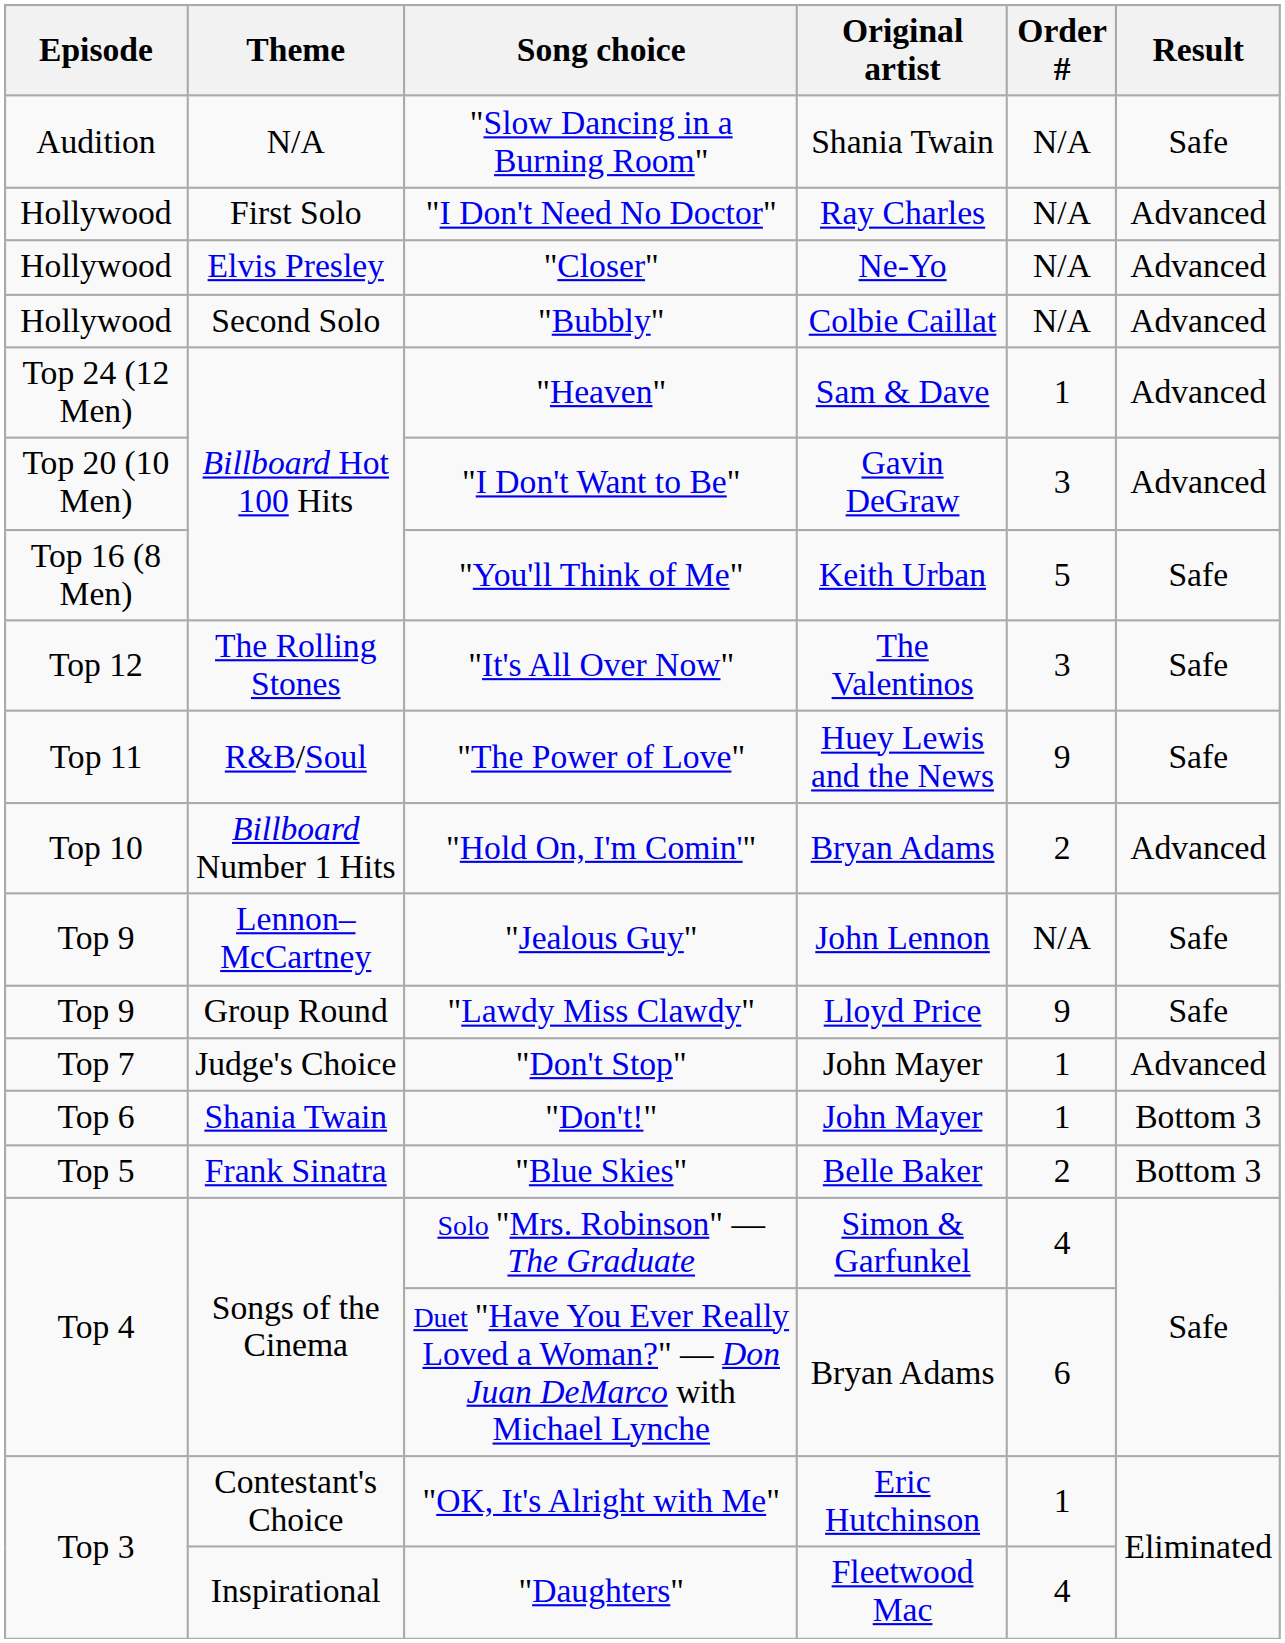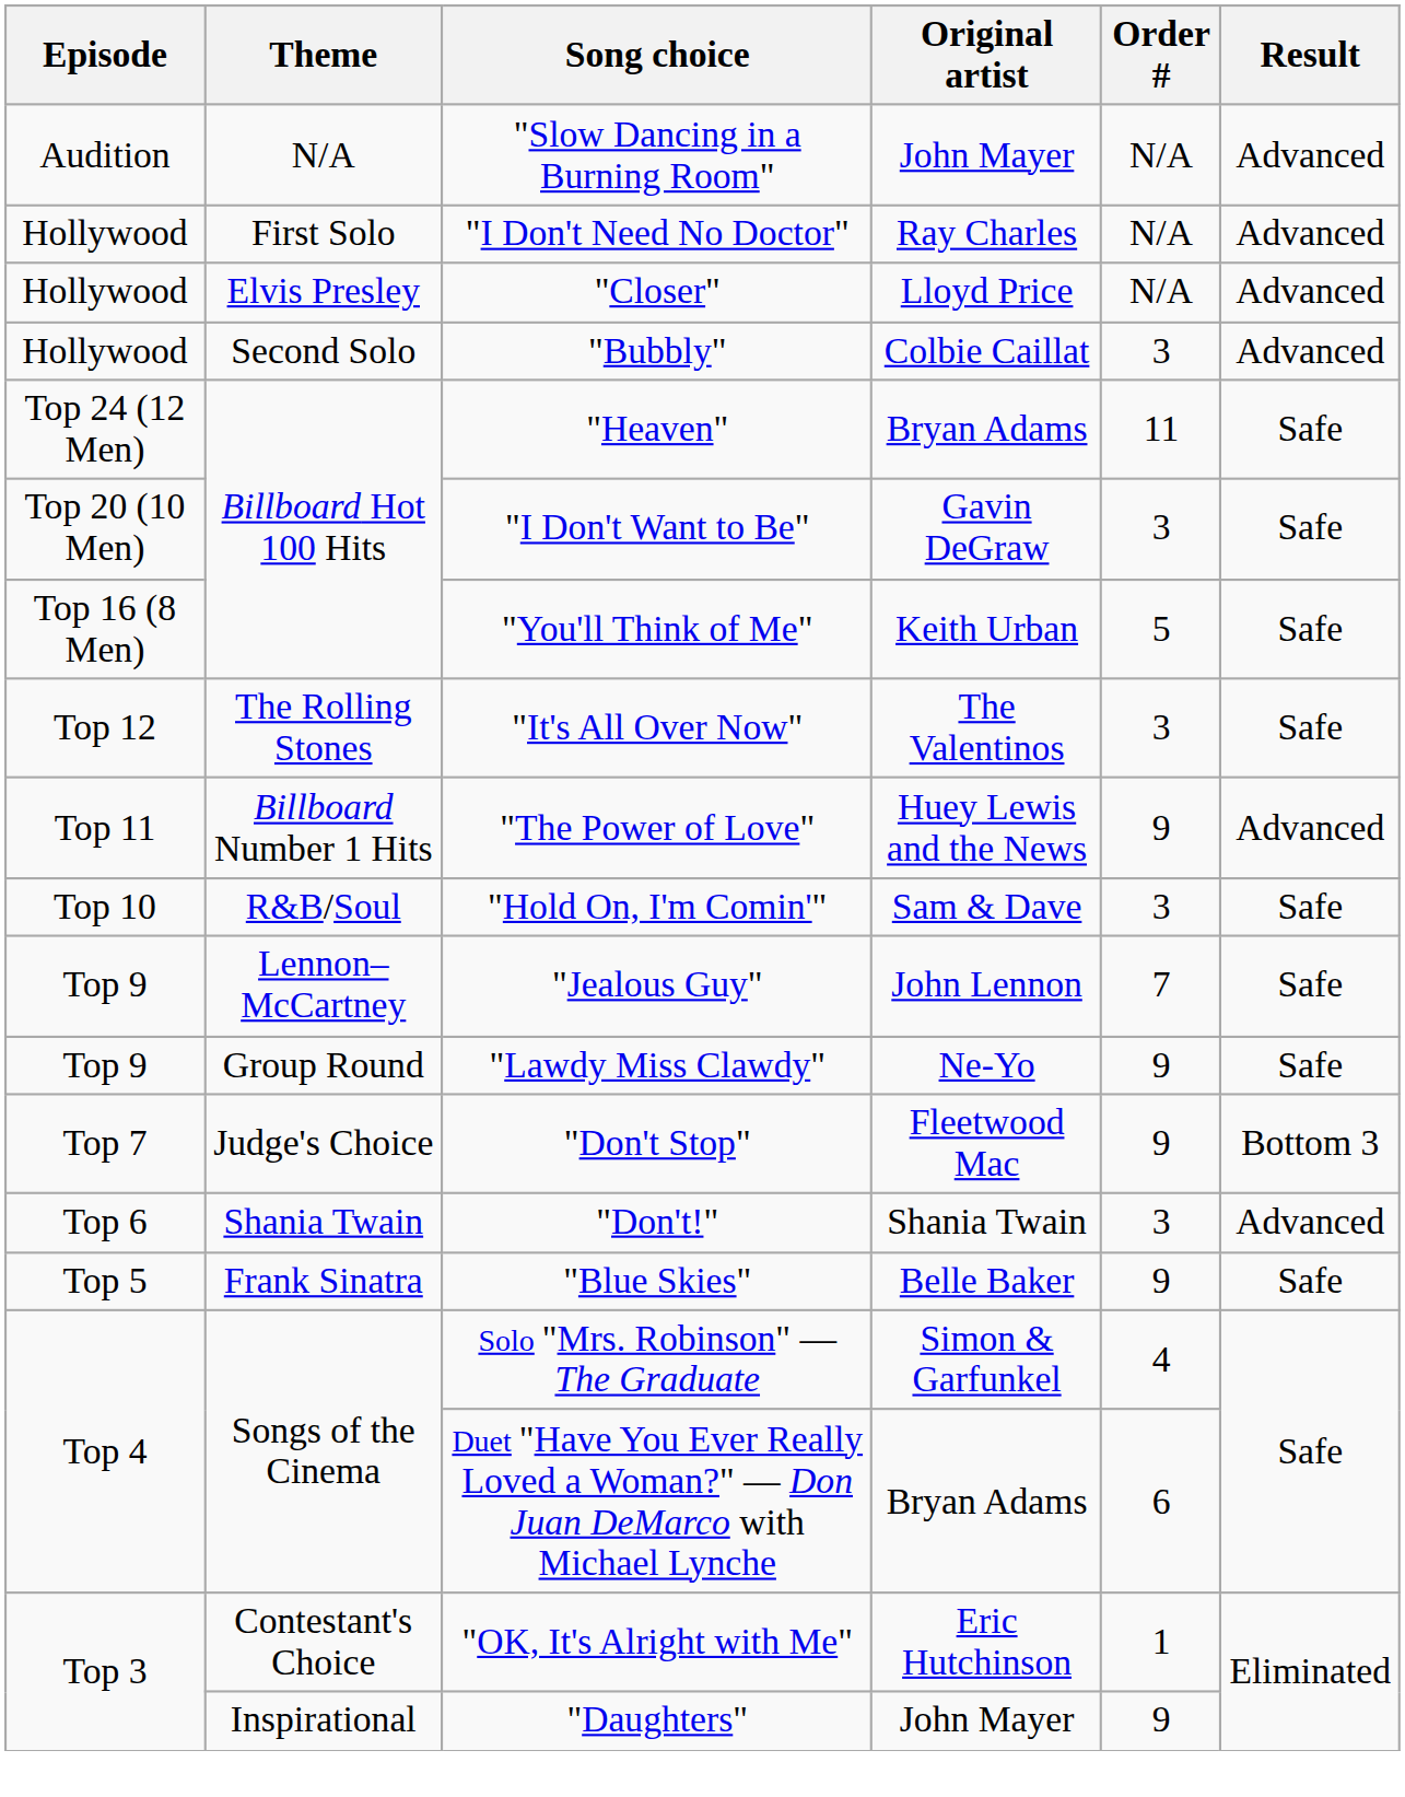 <table class="wikitable" style="text-align: center;">
 <tr>
 <th>Episode</th>
 <th>Theme</th>
 <th>Song choice</th>
 <th>Original artist</th>
 <th>Order #</th>
 <th>Result</th>
 </tr>
 <tr>
 <td>Audition</td>
 <td>N/A</td>
 <td>"<a href='#'>Slow Dancing in a Burning Room</a>"</td>
-<td>Shania Twain</td>
+<td><a href='#'>John Mayer</a></td>
 <td>N/A</td>
-<td>Safe</td>
+<td>Advanced</td>
 </tr>
 <tr>
 <td>Hollywood</td>
 <td>First Solo</td>
 <td>"<a href='#'>I Don't Need No Doctor</a>"</td>
 <td><a href='#'>Ray Charles</a></td>
 <td>N/A</td>
 <td>Advanced</td>
 </tr>
 <tr>
 <td>Hollywood</td>
 <td><a href='#'>Elvis Presley</a></td>
 <td>"<a href='#'>Closer</a>"</td>
-<td><a href='#'>Ne-Yo</a></td>
+<td><a href='#'>Lloyd Price</a></td>
 <td>N/A</td>
 <td>Advanced</td>
 </tr>
 <tr>
 <td>Hollywood</td>
 <td>Second Solo</td>
 <td>"<a href='#'>Bubbly</a>"</td>
 <td><a href='#'>Colbie Caillat</a></td>
-<td>N/A</td>
+<td>3</td>
 <td>Advanced</td>
 </tr>
 <tr>
 <td>Top 24 (12 Men)</td>
 <td rowspan="3"><a href='#'><em>Billboard</em> Hot 100</a> Hits</td>
 <td>"<a href='#'>Heaven</a>"</td>
-<td><a href='#'>Sam & Dave</a></td>
-<td>1</td>
-<td>Advanced</td>
+<td><a href='#'>Bryan Adams</a></td>
+<td>11</td>
+<td>Safe</td>
 </tr>
 <tr>
 <td>Top 20 (10 Men)</td>
 <td>"<a href='#'>I Don't Want to Be</a>"</td>
 <td><a href='#'>Gavin DeGraw</a></td>
 <td>3</td>
-<td>Advanced</td>
+<td>Safe</td>
 </tr>
 <tr>
 <td>Top 16 (8 Men)</td>
 <td>"<a href='#'>You'll Think of Me</a>"</td>
 <td><a href='#'>Keith Urban</a></td>
 <td>5</td>
 <td>Safe</td>
 </tr>
 <tr>
 <td>Top 12</td>
 <td><a href='#'>The Rolling Stones</a></td>
 <td>"<a href='#'>It's All Over Now</a>"</td>
 <td><a href='#'>The Valentinos</a></td>
 <td>3</td>
 <td>Safe</td>
 </tr>
 <tr>
 <td>Top 11</td>
-<td><a href='#'>R&B</a>/<a href='#'>Soul</a></td>
+<td><em><a href='#'>Billboard</a></em> Number 1 Hits</td>
 <td>"<a href='#'>The Power of Love</a>"</td>
 <td><a href='#'>Huey Lewis and the News</a></td>
 <td>9</td>
-<td>Safe</td>
+<td>Advanced</td>
 </tr>
 <tr>
 <td>Top 10</td>
-<td><em><a href='#'>Billboard</a></em> Number 1 Hits</td>
+<td><a href='#'>R&B</a>/<a href='#'>Soul</a></td>
 <td>"<a href='#'>Hold On, I'm Comin'</a>"</td>
-<td><a href='#'>Bryan Adams</a></td>
-<td>2</td>
-<td>Advanced</td>
+<td><a href='#'>Sam & Dave</a></td>
+<td>3</td>
+<td>Safe</td>
 </tr>
 <tr>
 <td>Top 9</td>
 <td><a href='#'>Lennon–McCartney</a></td>
 <td>"<a href='#'>Jealous Guy</a>"</td>
 <td><a href='#'>John Lennon</a></td>
-<td>N/A</td>
+<td>7</td>
 <td>Safe</td>
 </tr>
 <tr>
 <td>Top 9</td>
 <td>Group Round</td>
 <td>"<a href='#'>Lawdy Miss Clawdy</a>"</td>
-<td><a href='#'>Lloyd Price</a></td>
+<td><a href='#'>Ne-Yo</a></td>
 <td>9</td>
 <td>Safe</td>
 </tr>
 <tr>
 <td>Top 7</td>
 <td>Judge's Choice</td>
 <td>"<a href='#'>Don't Stop</a>"</td>
-<td>John Mayer</td>
-<td>1</td>
-<td>Advanced</td>
+<td><a href='#'>Fleetwood Mac</a></td>
+<td>9</td>
+<td>Bottom 3</td>
 </tr>
 <tr>
 <td>Top 6</td>
 <td><a href='#'>Shania Twain</a></td>
 <td>"<a href='#'>Don't!</a>"</td>
-<td><a href='#'>John Mayer</a></td>
-<td>1</td>
-<td>Bottom 3</td>
+<td>Shania Twain</td>
+<td>3</td>
+<td>Advanced</td>
 </tr>
 <tr>
 <td>Top 5</td>
 <td><a href='#'>Frank Sinatra</a></td>
 <td>"<a href='#'>Blue Skies</a>"</td>
 <td><a href='#'>Belle Baker</a></td>
-<td>2</td>
-<td>Bottom 3</td>
+<td>9</td>
+<td>Safe</td>
 </tr>
 <tr>
 <td rowspan="2">Top 4</td>
 <td rowspan="2">Songs of the Cinema</td>
 <td><small><a href='#'>Solo</a> </small> "<a href='#'>Mrs. Robinson</a>" — <em><a href='#'>The Graduate</a></em></td>
 <td><a href='#'>Simon & Garfunkel</a></td>
 <td>4</td>
 <td rowspan="2">Safe</td>
 </tr>
 <tr>
 <td><small><a href='#'>Duet</a> </small> "<a href='#'>Have You Ever Really Loved a Woman?</a>" — <em><a href='#'>Don Juan DeMarco</a></em> with <a href='#'>Michael Lynche</a></td>
 <td>Bryan Adams</td>
 <td>6</td>
 </tr>
 <tr>
 <td rowspan="2">Top 3</td>
 <td>Contestant's Choice</td>
 <td>"<a href='#'>OK, It's Alright with Me</a>"</td>
 <td><a href='#'>Eric Hutchinson</a></td>
 <td>1</td>
 <td rowspan="2">Eliminated</td>
 </tr>
 <tr>
 <td>Inspirational</td>
 <td>"<a href='#'>Daughters</a>"</td>
-<td><a href='#'>Fleetwood Mac</a></td>
-<td>4</td>
+<td>John Mayer</td>
+<td>9</td>
 </tr>
 </table>
